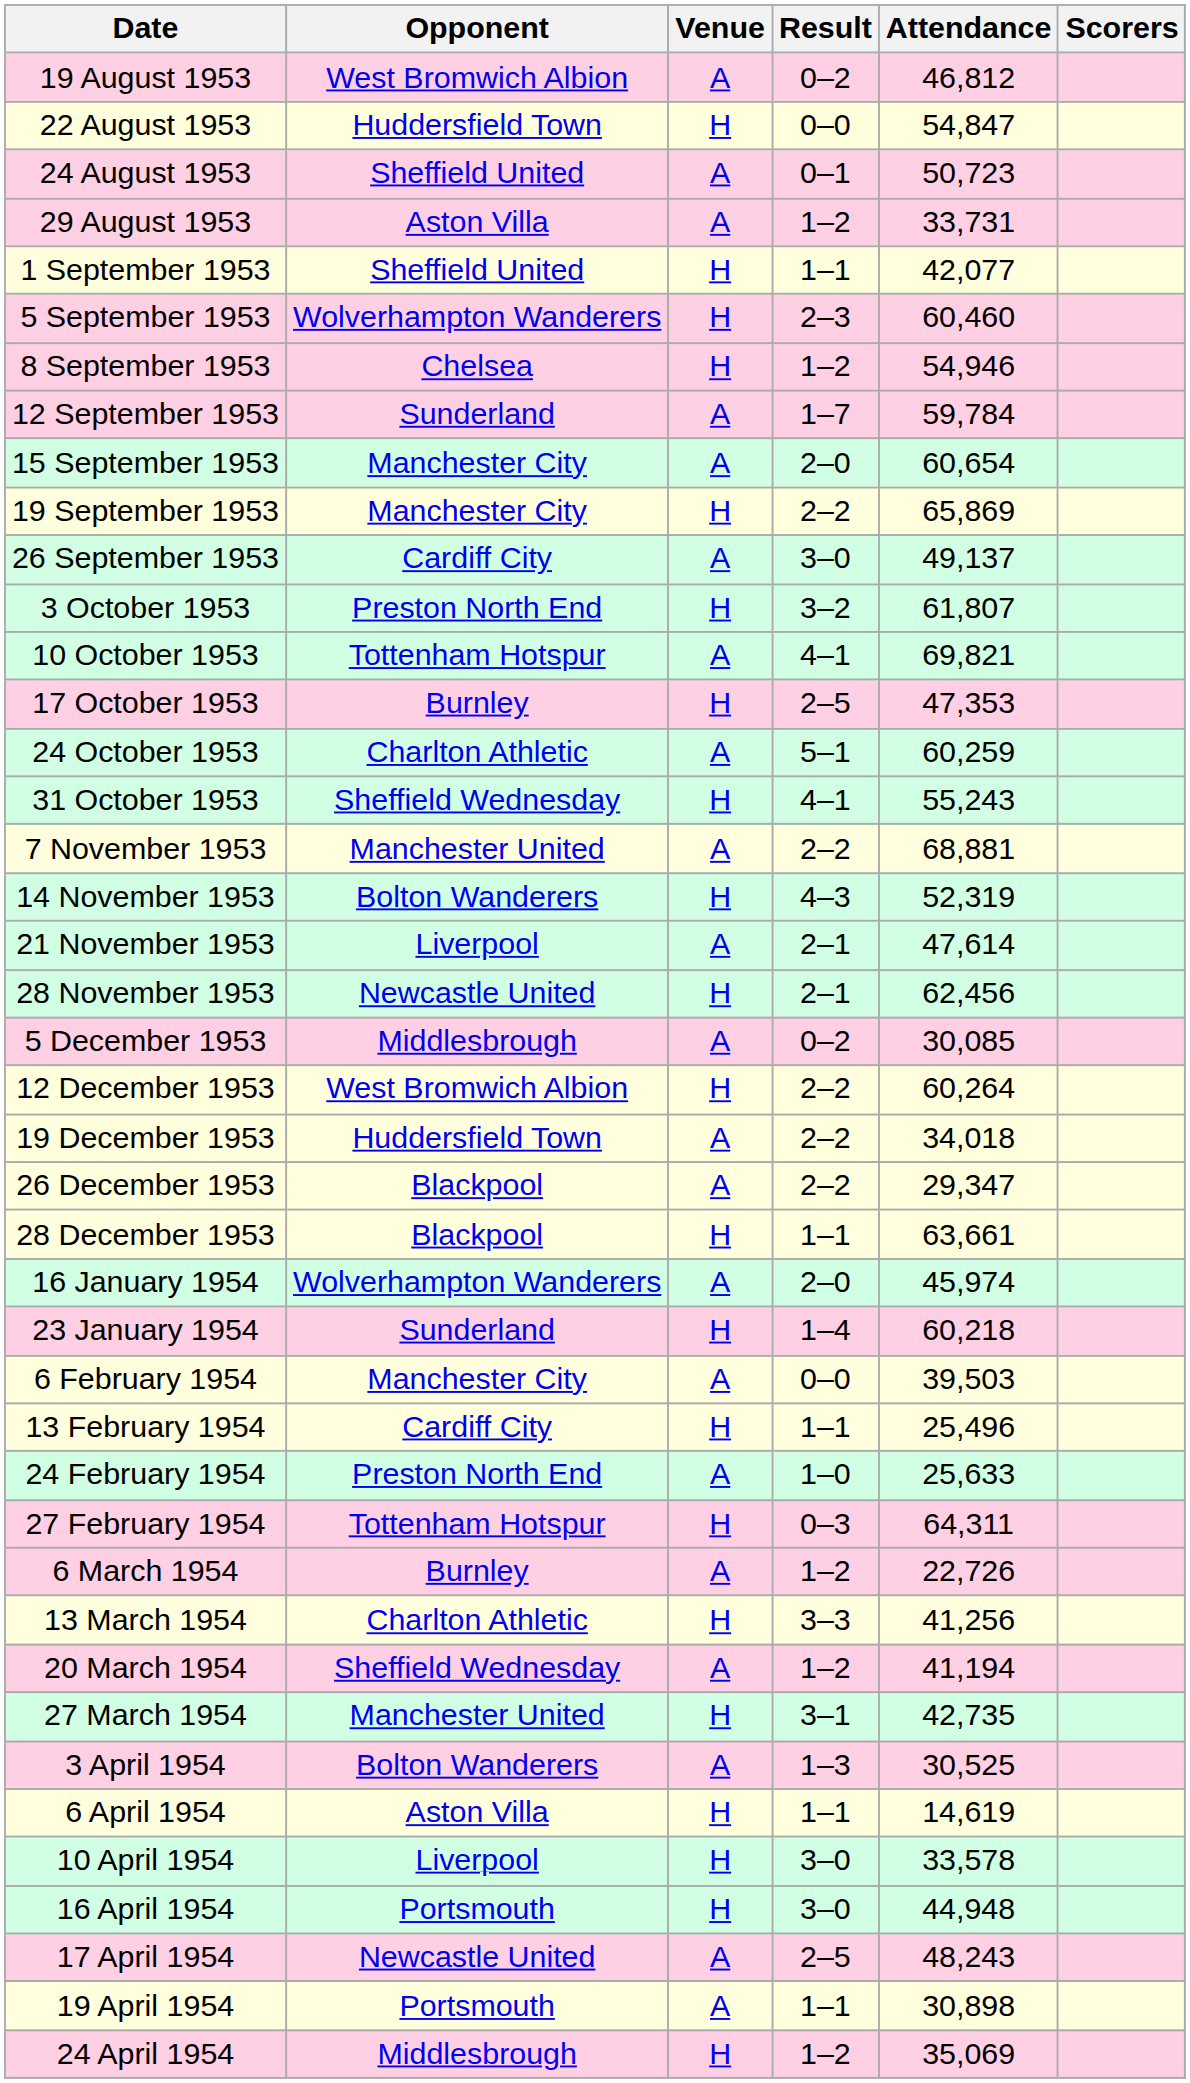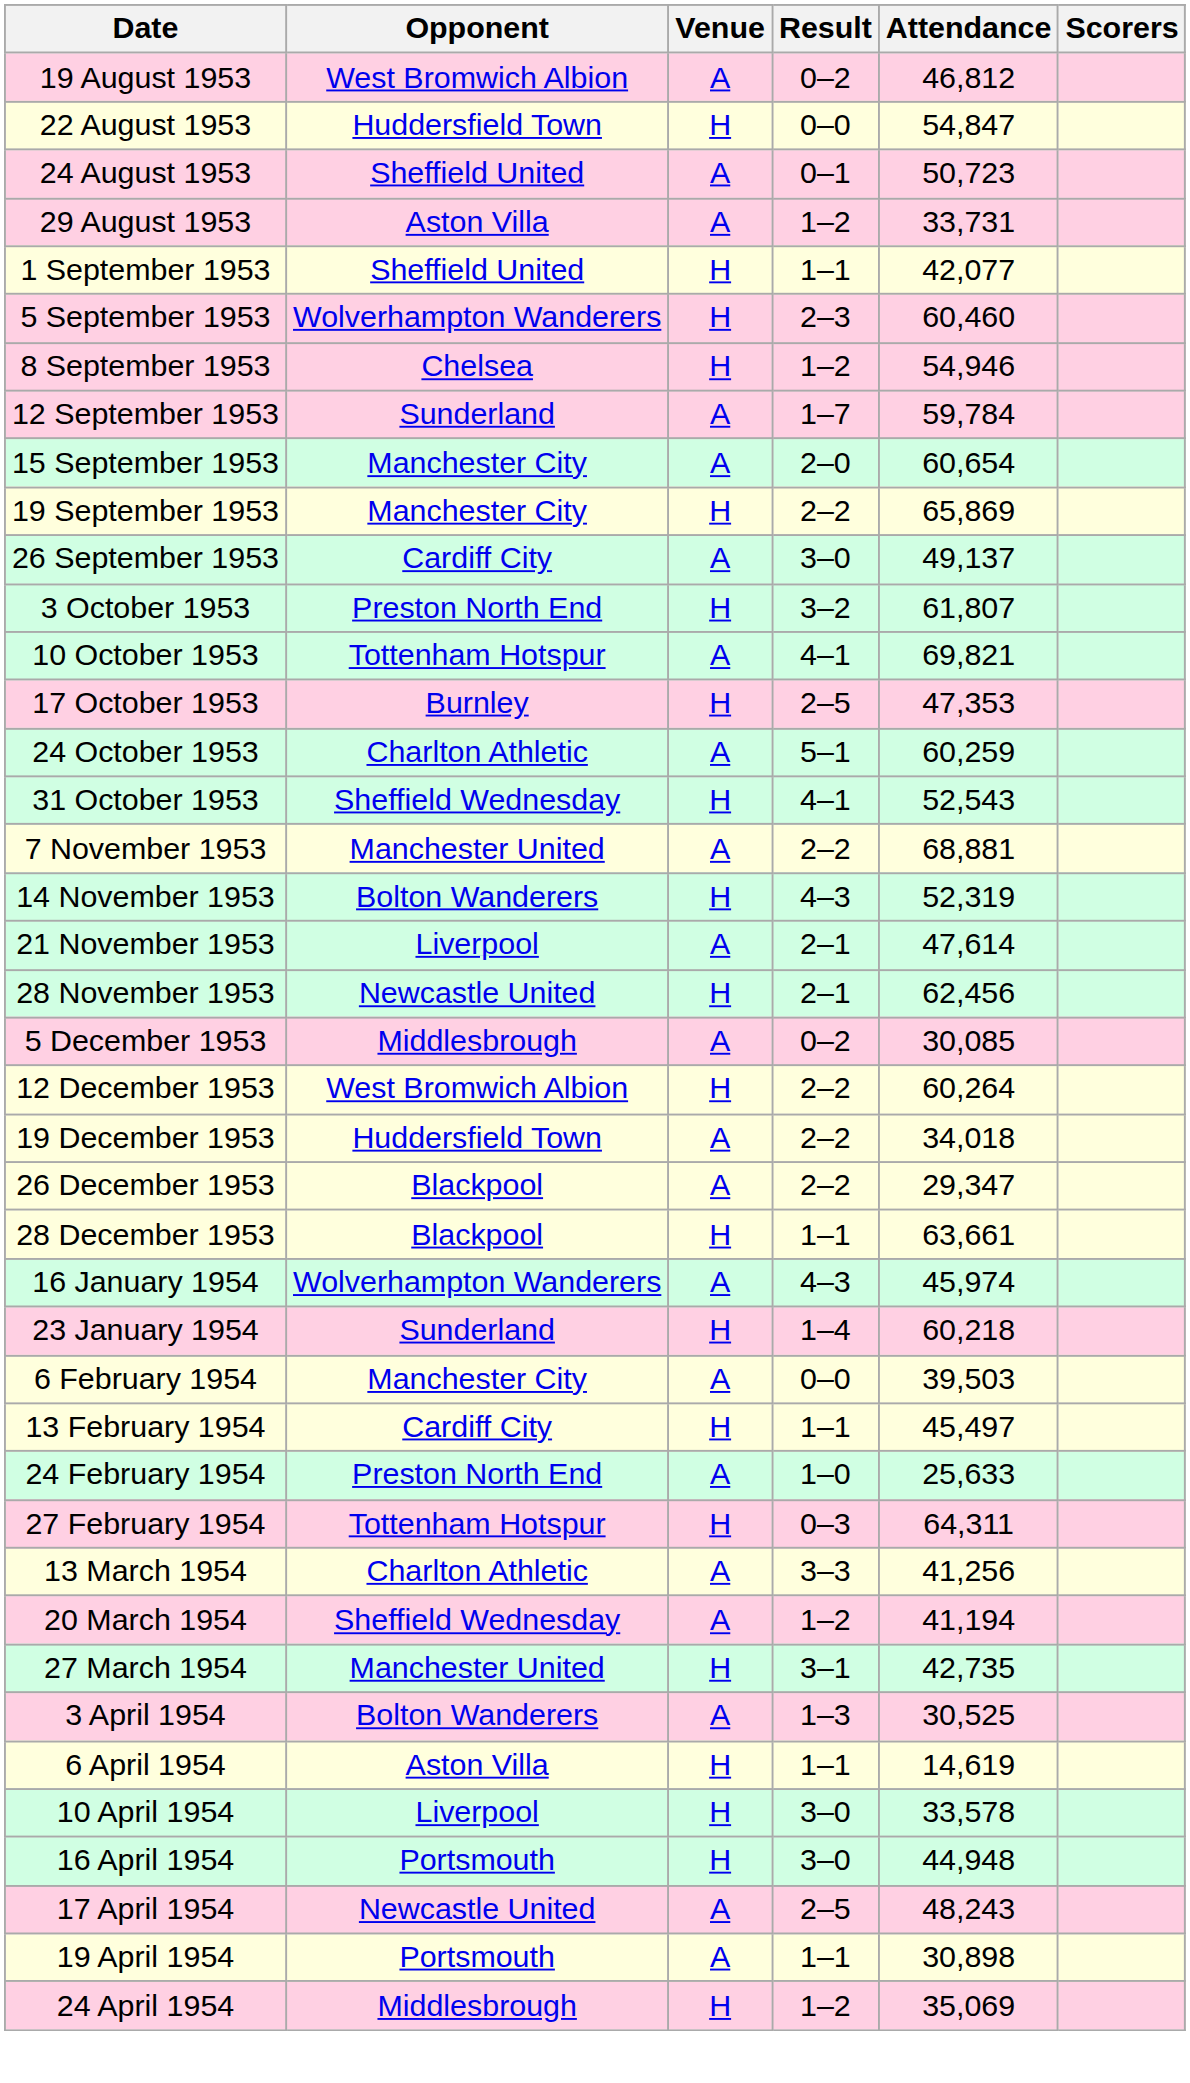 <table class="wikitable sortable" style="text-align:center;">
 <tr>
 <th>Date</th>
 <th>Opponent</th>
 <th>Venue</th>
 <th>Result</th>
 <th>Attendance</th>
 <th>Scorers</th>
 </tr>
 <tr style="background:#ffd0e3;">
 <td>19 August 1953</td>
 <td><a href='#'>West Bromwich Albion</a></td>
 <td><a href='#'>A</a></td>
 <td>0–2</td>
 <td>46,812</td>
 <td></td>
 </tr>
 <tr style="background:#ffffdd;">
 <td>22 August 1953</td>
 <td><a href='#'>Huddersfield Town</a></td>
 <td><a href='#'>H</a></td>
 <td>0–0</td>
 <td>54,847</td>
 <td></td>
 </tr>
 <tr style="background:#ffd0e3;">
 <td>24 August 1953</td>
 <td><a href='#'>Sheffield United</a></td>
 <td><a href='#'>A</a></td>
 <td>0–1</td>
 <td>50,723</td>
 <td></td>
 </tr>
 <tr style="background:#ffd0e3;">
 <td>29 August 1953</td>
 <td><a href='#'>Aston Villa</a></td>
 <td><a href='#'>A</a></td>
 <td>1–2</td>
 <td>33,731</td>
 <td></td>
 </tr>
 <tr style="background:#ffffdd;">
 <td>1 September 1953</td>
 <td><a href='#'>Sheffield United</a></td>
 <td><a href='#'>H</a></td>
 <td>1–1</td>
 <td>42,077</td>
 <td></td>
 </tr>
 <tr style="background:#ffd0e3;">
 <td>5 September 1953</td>
 <td><a href='#'>Wolverhampton Wanderers</a></td>
 <td><a href='#'>H</a></td>
 <td>2–3</td>
 <td>60,460</td>
 <td></td>
 </tr>
 <tr style="background:#ffd0e3;">
 <td>8 September 1953</td>
 <td><a href='#'>Chelsea</a></td>
 <td><a href='#'>H</a></td>
 <td>1–2</td>
 <td>54,946</td>
 <td></td>
 </tr>
 <tr style="background:#ffd0e3;">
 <td>12 September 1953</td>
 <td><a href='#'>Sunderland</a></td>
 <td><a href='#'>A</a></td>
 <td>1–7</td>
 <td>59,784</td>
 <td></td>
 </tr>
 <tr style="background:#d0ffe3;">
 <td>15 September 1953</td>
 <td><a href='#'>Manchester City</a></td>
 <td><a href='#'>A</a></td>
 <td>2–0</td>
 <td>60,654</td>
 <td></td>
 </tr>
 <tr style="background:#ffffdd;">
 <td>19 September 1953</td>
 <td><a href='#'>Manchester City</a></td>
 <td><a href='#'>H</a></td>
 <td>2–2</td>
 <td>65,869</td>
 <td></td>
 </tr>
 <tr style="background:#d0ffe3;">
 <td>26 September 1953</td>
 <td><a href='#'>Cardiff City</a></td>
 <td><a href='#'>A</a></td>
 <td>3–0</td>
 <td>49,137</td>
 <td></td>
 </tr>
 <tr style="background:#d0ffe3;">
 <td>3 October 1953</td>
 <td><a href='#'>Preston North End</a></td>
 <td><a href='#'>H</a></td>
 <td>3–2</td>
 <td>61,807</td>
 <td></td>
 </tr>
 <tr style="background:#d0ffe3;">
 <td>10 October 1953</td>
 <td><a href='#'>Tottenham Hotspur</a></td>
 <td><a href='#'>A</a></td>
 <td>4–1</td>
 <td>69,821</td>
 <td></td>
 </tr>
 <tr style="background:#ffd0e3;">
 <td>17 October 1953</td>
 <td><a href='#'>Burnley</a></td>
 <td><a href='#'>H</a></td>
 <td>2–5</td>
 <td>47,353</td>
 <td></td>
 </tr>
 <tr style="background:#d0ffe3;">
 <td>24 October 1953</td>
 <td><a href='#'>Charlton Athletic</a></td>
 <td><a href='#'>A</a></td>
 <td>5–1</td>
 <td>60,259</td>
 <td></td>
 </tr>
 <tr style="background:#d0ffe3;">
 <td>31 October 1953</td>
 <td><a href='#'>Sheffield Wednesday</a></td>
 <td><a href='#'>H</a></td>
 <td>4–1</td>
-<td>55,243</td>
+<td>52,543</td>
 <td></td>
 </tr>
 <tr style="background:#ffffdd;">
 <td>7 November 1953</td>
 <td><a href='#'>Manchester United</a></td>
 <td><a href='#'>A</a></td>
 <td>2–2</td>
 <td>68,881</td>
 <td></td>
 </tr>
 <tr style="background:#d0ffe3;">
 <td>14 November 1953</td>
 <td><a href='#'>Bolton Wanderers</a></td>
 <td><a href='#'>H</a></td>
 <td>4–3</td>
 <td>52,319</td>
 <td></td>
 </tr>
 <tr style="background:#d0ffe3;">
 <td>21 November 1953</td>
 <td><a href='#'>Liverpool</a></td>
 <td><a href='#'>A</a></td>
 <td>2–1</td>
 <td>47,614</td>
 <td></td>
 </tr>
 <tr style="background:#d0ffe3;">
 <td>28 November 1953</td>
 <td><a href='#'>Newcastle United</a></td>
 <td><a href='#'>H</a></td>
 <td>2–1</td>
 <td>62,456</td>
 <td></td>
 </tr>
 <tr style="background:#ffd0e3;">
 <td>5 December 1953</td>
 <td><a href='#'>Middlesbrough</a></td>
 <td><a href='#'>A</a></td>
 <td>0–2</td>
 <td>30,085</td>
 <td></td>
 </tr>
 <tr style="background:#ffffdd;">
 <td>12 December 1953</td>
 <td><a href='#'>West Bromwich Albion</a></td>
 <td><a href='#'>H</a></td>
 <td>2–2</td>
 <td>60,264</td>
 <td></td>
 </tr>
 <tr style="background:#ffffdd;">
 <td>19 December 1953</td>
 <td><a href='#'>Huddersfield Town</a></td>
 <td><a href='#'>A</a></td>
 <td>2–2</td>
 <td>34,018</td>
 <td></td>
 </tr>
 <tr style="background:#ffffdd;">
 <td>26 December 1953</td>
 <td><a href='#'>Blackpool</a></td>
 <td><a href='#'>A</a></td>
 <td>2–2</td>
 <td>29,347</td>
 <td></td>
 </tr>
 <tr style="background:#ffffdd;">
 <td>28 December 1953</td>
 <td><a href='#'>Blackpool</a></td>
 <td><a href='#'>H</a></td>
 <td>1–1</td>
 <td>63,661</td>
 <td></td>
 </tr>
 <tr style="background:#d0ffe3;">
 <td>16 January 1954</td>
 <td><a href='#'>Wolverhampton Wanderers</a></td>
 <td><a href='#'>A</a></td>
-<td>2–0</td>
+<td>4–3</td>
 <td>45,974</td>
 <td></td>
 </tr>
 <tr style="background:#ffd0e3;">
 <td>23 January 1954</td>
 <td><a href='#'>Sunderland</a></td>
 <td><a href='#'>H</a></td>
 <td>1–4</td>
 <td>60,218</td>
 <td></td>
 </tr>
 <tr style="background:#ffffdd;">
 <td>6 February 1954</td>
 <td><a href='#'>Manchester City</a></td>
 <td><a href='#'>A</a></td>
 <td>0–0</td>
 <td>39,503</td>
 <td></td>
 </tr>
 <tr style="background:#ffffdd;">
 <td>13 February 1954</td>
 <td><a href='#'>Cardiff City</a></td>
 <td><a href='#'>H</a></td>
 <td>1–1</td>
-<td>25,496</td>
+<td>45,497</td>
 <td></td>
 </tr>
 <tr style="background:#d0ffe3;">
 <td>24 February 1954</td>
 <td><a href='#'>Preston North End</a></td>
 <td><a href='#'>A</a></td>
 <td>1–0</td>
 <td>25,633</td>
 <td></td>
 </tr>
 <tr style="background:#ffd0e3;">
 <td>27 February 1954</td>
 <td><a href='#'>Tottenham Hotspur</a></td>
 <td><a href='#'>H</a></td>
 <td>0–3</td>
 <td>64,311</td>
 <td></td>
 </tr>
-<tr style="background:#ffd0e3;">
-<td>6 March 1954</td>
-<td><a href='#'>Burnley</a></td>
-<td><a href='#'>A</a></td>
-<td>1–2</td>
-<td>22,726</td>
-<td></td>
-</tr>
 <tr style="background:#ffffdd;">
 <td>13 March 1954</td>
 <td><a href='#'>Charlton Athletic</a></td>
-<td><a href='#'>H</a></td>
+<td><a href='#'>A</a></td>
 <td>3–3</td>
 <td>41,256</td>
 <td></td>
 </tr>
 <tr style="background:#ffd0e3;">
 <td>20 March 1954</td>
 <td><a href='#'>Sheffield Wednesday</a></td>
 <td><a href='#'>A</a></td>
 <td>1–2</td>
 <td>41,194</td>
 <td></td>
 </tr>
 <tr style="background:#d0ffe3;">
 <td>27 March 1954</td>
 <td><a href='#'>Manchester United</a></td>
 <td><a href='#'>H</a></td>
 <td>3–1</td>
 <td>42,735</td>
 <td></td>
 </tr>
 <tr style="background:#ffd0e3;">
 <td>3 April 1954</td>
 <td><a href='#'>Bolton Wanderers</a></td>
 <td><a href='#'>A</a></td>
 <td>1–3</td>
 <td>30,525</td>
 <td></td>
 </tr>
 <tr style="background:#ffffdd;">
 <td>6 April 1954</td>
 <td><a href='#'>Aston Villa</a></td>
 <td><a href='#'>H</a></td>
 <td>1–1</td>
 <td>14,619</td>
 <td></td>
 </tr>
 <tr style="background:#d0ffe3;">
 <td>10 April 1954</td>
 <td><a href='#'>Liverpool</a></td>
 <td><a href='#'>H</a></td>
 <td>3–0</td>
 <td>33,578</td>
 <td></td>
 </tr>
 <tr style="background:#d0ffe3;">
 <td>16 April 1954</td>
 <td><a href='#'>Portsmouth</a></td>
 <td><a href='#'>H</a></td>
 <td>3–0</td>
 <td>44,948</td>
 <td></td>
 </tr>
 <tr style="background:#ffd0e3;">
 <td>17 April 1954</td>
 <td><a href='#'>Newcastle United</a></td>
 <td><a href='#'>A</a></td>
 <td>2–5</td>
 <td>48,243</td>
 <td></td>
 </tr>
 <tr style="background:#ffffdd;">
 <td>19 April 1954</td>
 <td><a href='#'>Portsmouth</a></td>
 <td><a href='#'>A</a></td>
 <td>1–1</td>
 <td>30,898</td>
 <td></td>
 </tr>
 <tr style="background:#ffd0e3;">
 <td>24 April 1954</td>
 <td><a href='#'>Middlesbrough</a></td>
 <td><a href='#'>H</a></td>
 <td>1–2</td>
 <td>35,069</td>
 <td></td>
 </tr>
 </table>
